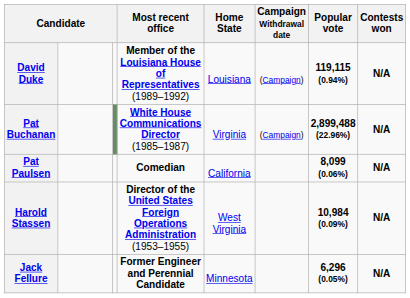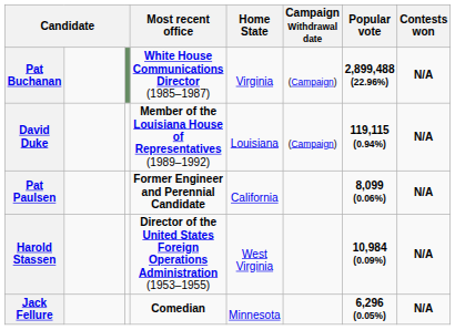 <table class="wikitable sortable" style="text-align:center">
 <tr>
 <th colspan="3">Candidate</th>
 <th class="unsortable">Most recent office</th>
 <th>Home State</th>
 <th data-sort-type="date">Campaign<br><small>Withdrawal date</small></th>
 <th>Popular vote</th>
 <th>Contests won</th>
+</tr>
+<tr>
+<th scope="row" data-sort-=""><a href='#'>Pat Buchanan</a></th>
+<td style="min-width:80px;"></td>
+<td style="background:#668c63;"></td>
+<td><strong><a href='#'>White House Communications Director</a></strong><br>(1985–1987)</td>
+<td><br><a href='#'>Virginia</a></td>
+<td data-sort-value="0"><br><small>(<a href='#'>Campaign</a>)</small></td>
+<td data-sort-value="14,015,993"><strong>2,899,488</strong><br><small><strong>(22.96%)</strong></small></td>
+<td data-sort-value="44"><strong>N/A</strong></td>
 </tr>
 <tr>
 <th scope="row" data-sort-=""><a href='#'>David Duke</a></th>
 <td style="min-width:80px;"></td>
 <td></td>
 <td><strong>Member of the <a href='#'>Louisiana House of Representatives</a></strong><br>(1989–1992)</td>
 <td><br><a href='#'>Louisiana</a></td>
 <td><br><small>(<a href='#'>Campaign</a>)</small></td>
 <td data-sort-value="14,015,993"><strong>119,115</strong><br><small><strong>(0.94%)</strong></small></td>
 <td data-sort-value="44"><strong>N/A</strong></td>
 </tr>
 <tr>
-<th scope="row" data-sort-=""><a href='#'>Pat Buchanan</a></th>
-<td style="min-width:80px;"></td>
-<td style="background:#668c63;"></td>
-<td><strong><a href='#'>White House Communications Director</a></strong><br>(1985–1987)</td>
-<td><br><a href='#'>Virginia</a></td>
-<td data-sort-value="0"><br><small>(<a href='#'>Campaign</a>)</small></td>
-<td data-sort-value="14,015,993"><strong>2,899,488</strong><br><small><strong>(22.96%)</strong></small></td>
-<td data-sort-value="44"><strong>N/A</strong></td>
-</tr>
-<tr>
 <th scope="row" data-sort-=""><a href='#'>Pat Paulsen</a></th>
 <td style="min-width:80px;"></td>
 <td></td>
-<td><strong>Comedian</strong></td>
+<td><strong>Former Engineer and Perennial Candidate</strong></td>
 <td><br><a href='#'>California</a></td>
 <td></td>
 <td data-sort-value="14,015,993"><strong>8,099</strong><br><small><strong>(0.06%)</strong></small></td>
 <td data-sort-value="44"><strong>N/A</strong></td>
 </tr>
 <tr>
 <th scope="row" data-sort-=""><a href='#'>Harold Stassen</a></th>
 <td style="min-width:80px;"></td>
 <td></td>
 <td><strong>Director of the <a href='#'>United States Foreign Operations Administration</a></strong><br>(1953–1955)</td>
 <td><br><a href='#'>West Virginia</a></td>
 <td></td>
 <td data-sort-value="14,015,993"><strong>10,984</strong><br><small><strong>(0.09%)</strong></small></td>
 <td data-sort-value="44"><strong>N/A</strong></td>
 </tr>
 <tr>
 <th scope="row" data-sort-=""><a href='#'>Jack Fellure</a></th>
 <td style="min-width:80px;"></td>
 <td></td>
-<td><strong>Former Engineer and Perennial Candidate</strong></td>
+<td><strong>Comedian</strong></td>
 <td><br><a href='#'>Minnesota</a></td>
 <td></td>
 <td data-sort-value="14,015,993"><strong>6,296</strong><br><small><strong>(0.05%)</strong></small></td>
 <td data-sort-value="44"><strong>N/A</strong></td>
 </tr>
 </table>
